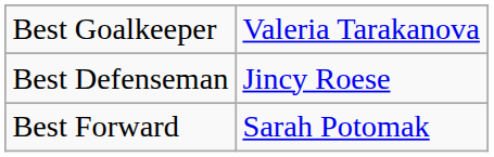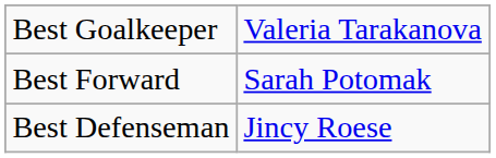 <table class="wikitable">
 <tr>
 <td>Best Goalkeeper</td>
 <td> <a href='#'>Valeria Tarakanova</a></td>
 </tr>
 <tr>
+<td>Best Forward</td>
+<td> <a href='#'>Sarah Potomak</a></td>
+</tr>
+<tr>
 <td>Best Defenseman</td>
 <td> <a href='#'>Jincy Roese</a></td>
 </tr>
-<tr>
-<td>Best Forward</td>
-<td> <a href='#'>Sarah Potomak</a></td>
-</tr>
 </table>
